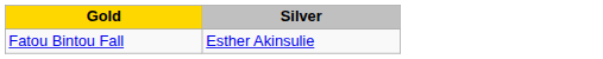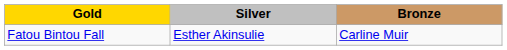 <table class="wikitable" style="text-align:left">
 <tr align="center">
 <td width=200 bgcolor=gold><strong>Gold</strong></td>
 <td width=200 bgcolor=silver><strong>Silver</strong></td>
+<td width=200 bgcolor=CC9966><strong>Bronze</strong></td>
 </tr>
 <tr>
 <td><a href='#'>Fatou Bintou Fall</a><br><em></em></td>
 <td><a href='#'>Esther Akinsulie</a><br><em></em></td>
+<td><a href='#'>Carline Muir</a><br><em></em></td>
 </tr>
 </table>
